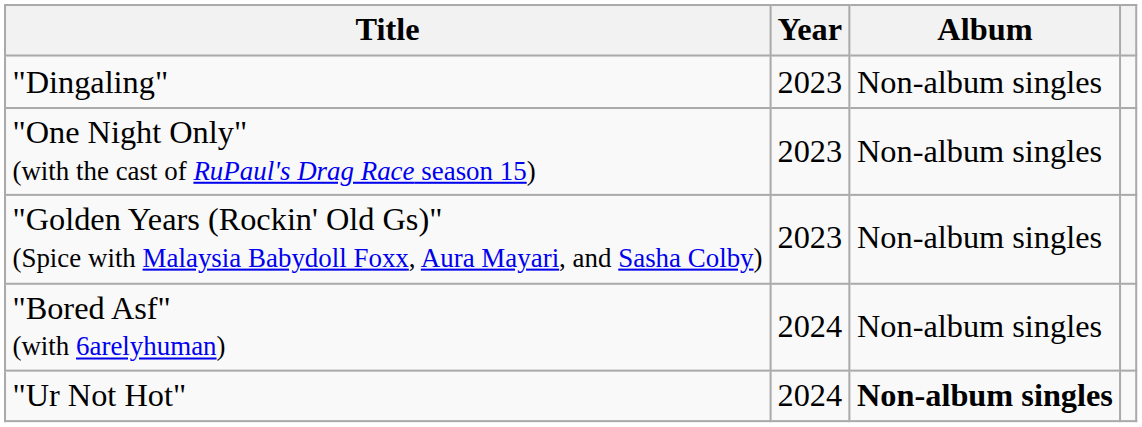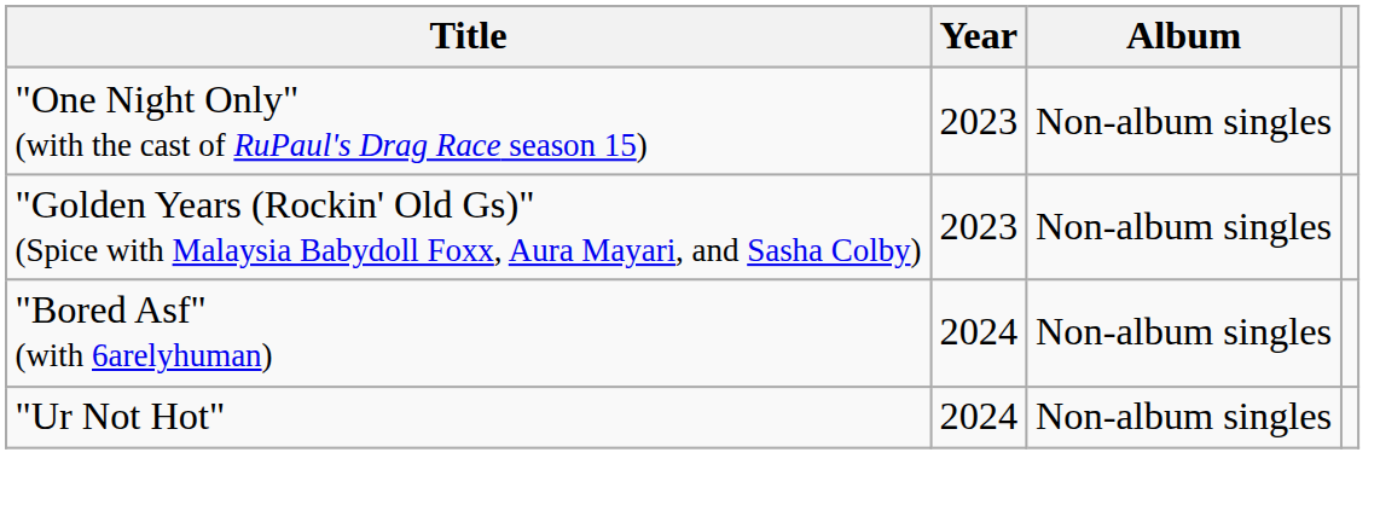 <table class="wikitable plainrowheaders sortable">
 <tr>
 <th>Title</th>
 <th>Year</th>
 <th>Album</th>
 <th style="text-align: center;" class="unsortable"></th>
-</tr>
-<tr>
-<td>"Dingaling"</td>
-<td>2023</td>
-<td>Non-album singles</td>
-<td style="text-align: center;"></td>
 </tr>
 <tr>
 <td>"One Night Only" <br><small>(with the cast of <a href='#'><em>RuPaul's Drag Race</em> season 15</a>)</small></td>
 <td>2023</td>
 <td>Non-album singles</td>
 <td style="text-align: center;"></td>
 </tr>
 <tr>
 <td>"Golden Years (Rockin' Old Gs)" <br><small>(Spice with <a href='#'>Malaysia Babydoll Foxx</a>, <a href='#'>Aura Mayari</a>, and <a href='#'>Sasha Colby</a>)</small></td>
 <td>2023</td>
 <td>Non-album singles</td>
 <td style="text-align: center;"></td>
 </tr>
 <tr>
 <td>"Bored Asf" <br><small>(with <a href='#'>6arelyhuman</a>)</small></td>
 <td>2024</td>
 <td>Non-album singles</td>
 <td style="text-align: center;"></td>
 </tr>
 <tr>
 <td>"Ur Not Hot"</td>
 <td>2024</td>
-<td><strong>Non-album singles</strong></td>
+<td>Non-album singles</td>
 <td style="text-align: center;"></td>
 </tr>
 </table>
